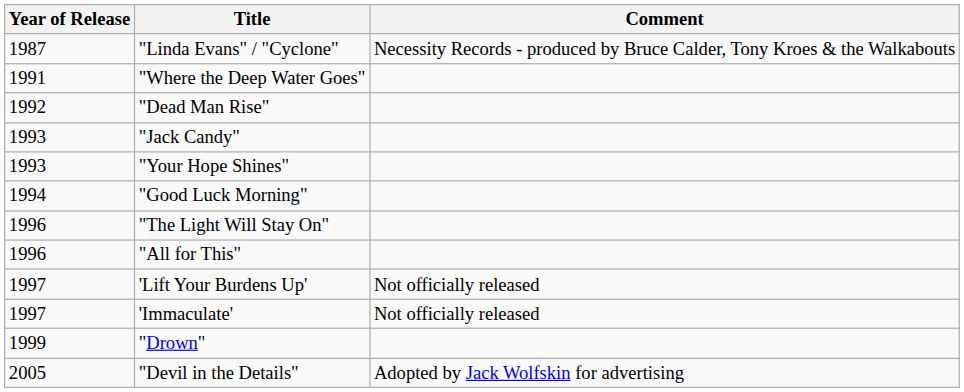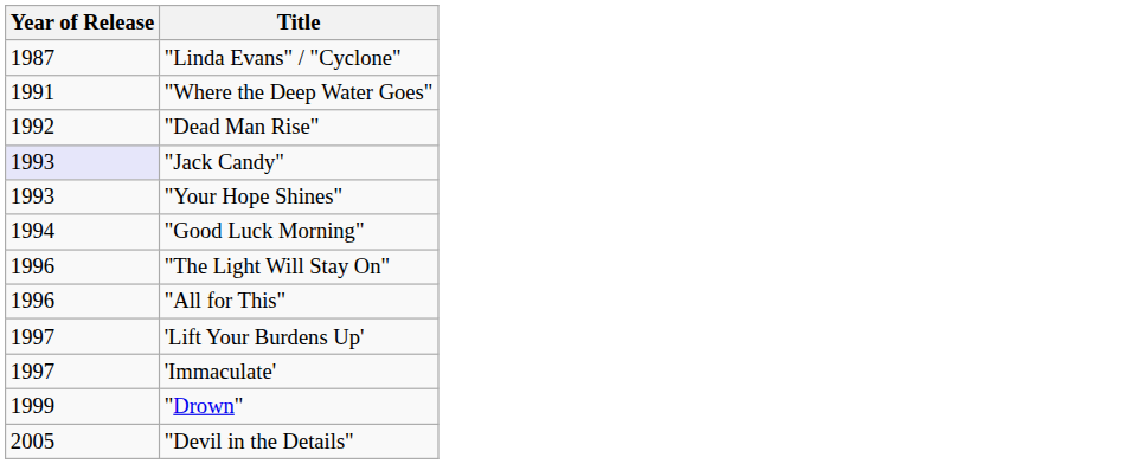 <table class="wikitable">
 <tr>
 <th><strong>Year of Release</strong></th>
 <th><strong>Title</strong></th>
-<th><strong>Comment</strong></th>
 </tr>
 <tr>
 <td>1987</td>
 <td>"Linda Evans" / "Cyclone"</td>
-<td>Necessity Records - produced by Bruce Calder, Tony Kroes & the Walkabouts</td>
 </tr>
 <tr>
 <td>1991</td>
 <td>"Where the Deep Water Goes"</td>
-<td></td>
 </tr>
 <tr>
 <td>1992</td>
 <td>"Dead Man Rise"</td>
-<td></td>
 </tr>
 <tr>
-<td>1993</td>
+<td style="background: lavender;">1993</td>
 <td>"Jack Candy"</td>
-<td></td>
 </tr>
 <tr>
 <td>1993</td>
 <td>"Your Hope Shines"</td>
-<td></td>
 </tr>
 <tr>
 <td>1994</td>
 <td>"Good Luck Morning"</td>
-<td></td>
 </tr>
 <tr>
 <td>1996</td>
 <td>"The Light Will Stay On"</td>
-<td></td>
 </tr>
 <tr>
 <td>1996</td>
 <td>"All for This"</td>
-<td></td>
 </tr>
 <tr>
 <td>1997</td>
 <td>'Lift Your Burdens Up'</td>
-<td>Not officially released</td>
 </tr>
 <tr>
 <td>1997</td>
 <td>'Immaculate'</td>
-<td>Not officially released</td>
 </tr>
 <tr>
 <td>1999</td>
 <td>"<a href='#'>Drown</a>"</td>
-<td></td>
 </tr>
 <tr>
 <td>2005</td>
 <td>"Devil in the Details"</td>
-<td>Adopted by <a href='#'>Jack Wolfskin</a> for advertising</td>
 </tr>
 </table>
